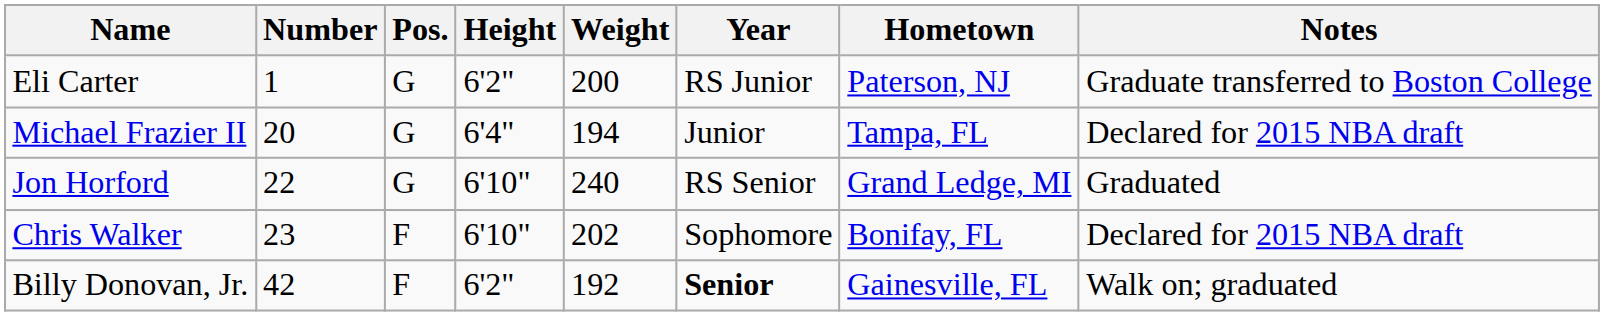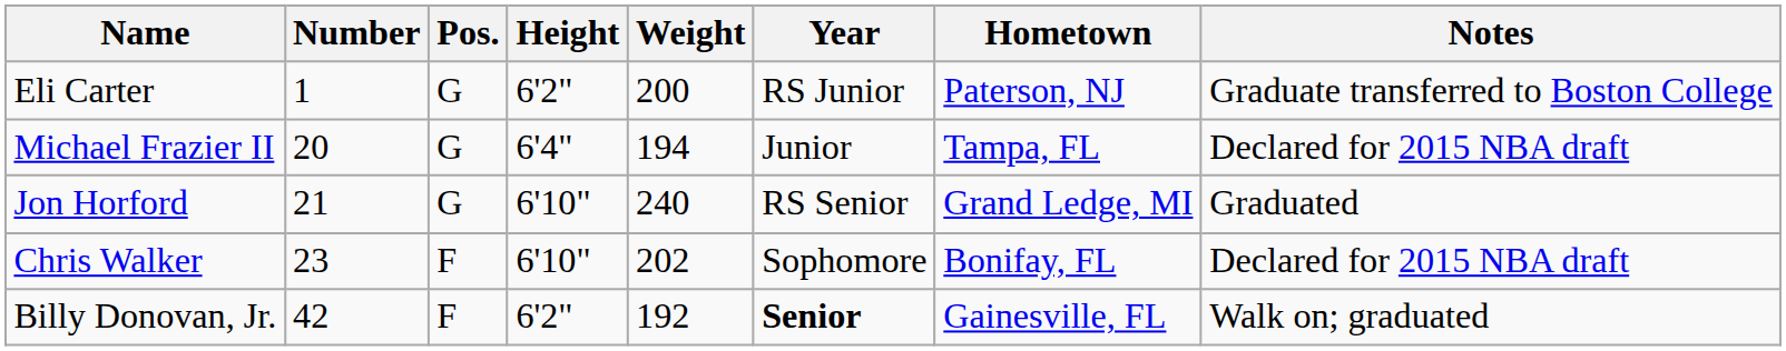 <table class="wikitable sortable" border="1">
 <tr>
 <th>Name</th>
 <th>Number</th>
 <th>Pos.</th>
 <th>Height</th>
 <th>Weight</th>
 <th>Year</th>
 <th>Hometown</th>
 <th class="unsortable">Notes</th>
 </tr>
 <tr>
 <td>Eli Carter</td>
 <td>1</td>
 <td>G</td>
 <td>6'2"</td>
 <td>200</td>
 <td>RS Junior</td>
 <td><a href='#'>Paterson, NJ</a></td>
 <td>Graduate transferred to <a href='#'>Boston College</a></td>
 </tr>
 <tr>
 <td><a href='#'>Michael Frazier II</a></td>
 <td>20</td>
 <td>G</td>
 <td>6'4"</td>
 <td>194</td>
 <td>Junior</td>
 <td><a href='#'>Tampa, FL</a></td>
 <td>Declared for <a href='#'>2015 NBA draft</a></td>
 </tr>
 <tr>
 <td><a href='#'>Jon Horford</a></td>
-<td>22</td>
+<td>21</td>
 <td>G</td>
 <td>6'10"</td>
 <td>240</td>
 <td>RS Senior</td>
 <td><a href='#'>Grand Ledge, MI</a></td>
 <td>Graduated</td>
 </tr>
 <tr>
 <td><a href='#'>Chris Walker</a></td>
 <td>23</td>
 <td>F</td>
 <td>6'10"</td>
 <td>202</td>
 <td>Sophomore</td>
 <td><a href='#'>Bonifay, FL</a></td>
 <td>Declared for <a href='#'>2015 NBA draft</a></td>
 </tr>
 <tr>
 <td>Billy Donovan, Jr.</td>
 <td>42</td>
 <td>F</td>
 <td>6'2"</td>
 <td>192</td>
 <td><strong>Senior</strong></td>
 <td><a href='#'>Gainesville, FL</a></td>
 <td>Walk on; graduated</td>
 </tr>
 </table>
